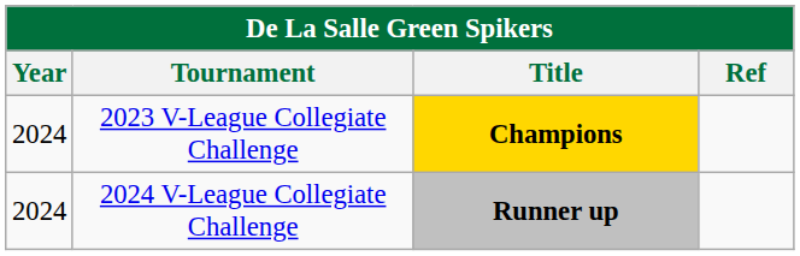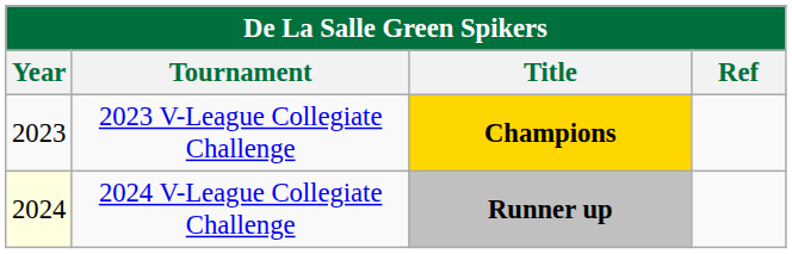 <table class="wikitable sortable" style="font-size:95%; text-align:left;">
 <tr>
 <th colspan="4" style= "background: #00703c; color: white; text-align: center"><strong>De La Salle Green Spikers</strong></th>
 </tr>
 <tr style="background: ffffff; color: #00703c">
 <th style= "align=center; width:1em;">Year</th>
 <th style= "align=center;width:12em;">Tournament</th>
 <th style= "align=center; width:10em;">Title</th>
 <th style= "align=center; width:3em;">Ref</th>
 </tr>
 <tr align=center>
-<td>2024</td>
+<td>2023</td>
 <td><a href='#'>2023 V-League Collegiate Challenge</a></td>
 <td style="background:gold;"><strong>Champions</strong></td>
 <td></td>
 </tr>
 <tr align=center>
-<td>2024</td>
+<td style="background: lightyellow;">2024</td>
 <td><a href='#'>2024 V-League Collegiate Challenge</a></td>
 <td style="background:silver;"><strong>Runner up</strong></td>
 <td></td>
 </tr>
 </table>
